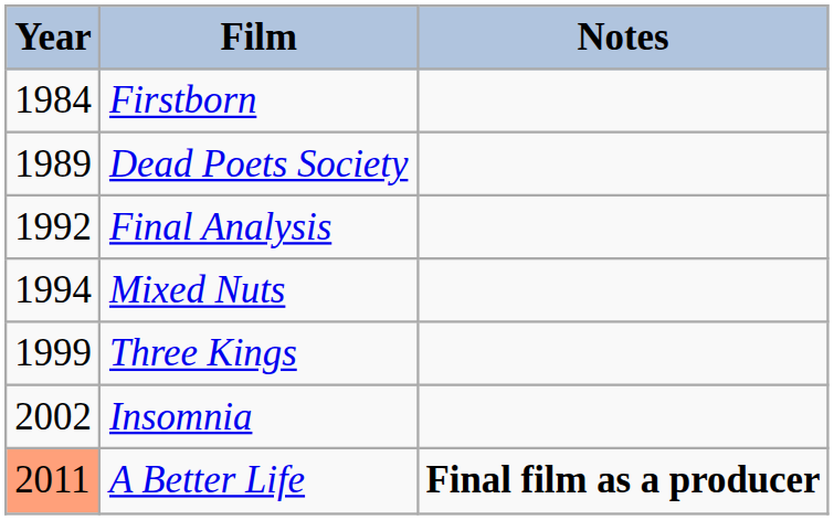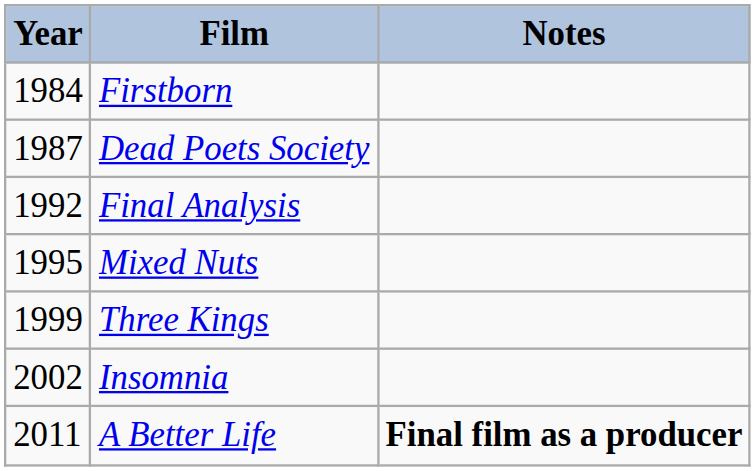 <table class="wikitable" style="font-size:95%;">
 <tr>
 <th style="background:#B0C4DE;">Year</th>
 <th style="background:#B0C4DE;">Film</th>
 <th style="background:#B0C4DE;">Notes</th>
 </tr>
 <tr>
 <td>1984</td>
 <td><em><a href='#'>Firstborn</a></em></td>
 <td></td>
 </tr>
 <tr>
-<td>1989</td>
+<td>1987</td>
 <td><em><a href='#'>Dead Poets Society</a></em></td>
 <td></td>
 </tr>
 <tr>
 <td>1992</td>
 <td><em><a href='#'>Final Analysis</a></em></td>
 <td></td>
 </tr>
 <tr>
-<td>1994</td>
+<td>1995</td>
 <td><em><a href='#'>Mixed Nuts</a></em></td>
 <td></td>
 </tr>
 <tr>
 <td>1999</td>
 <td><em><a href='#'>Three Kings</a></em></td>
 <td></td>
 </tr>
 <tr>
 <td>2002</td>
 <td><em><a href='#'>Insomnia</a></em></td>
 <td></td>
 </tr>
 <tr>
-<td style="background: lightsalmon;">2011</td>
+<td>2011</td>
 <td><em><a href='#'>A Better Life</a></em></td>
 <td><strong>Final film as a producer</strong></td>
 </tr>
 </table>
